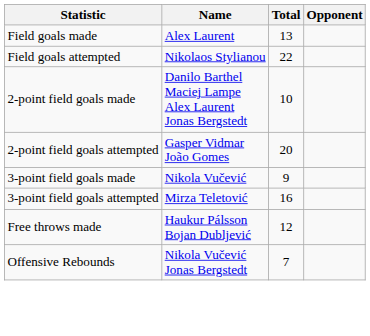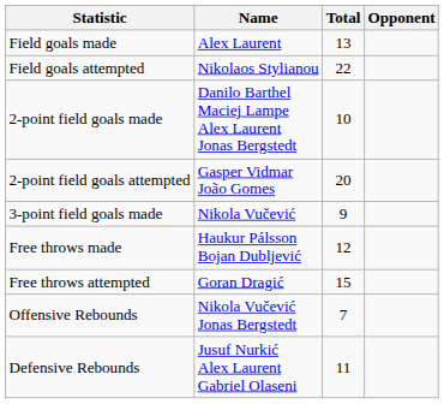 <table class=wikitable>
 <tr>
 <th>Statistic</th>
 <th>Name</th>
 <th>Total</th>
 <th>Opponent</th>
 </tr>
 <tr>
 <td>Field goals made</td>
 <td> <a href='#'>Alex Laurent</a></td>
 <td align=center>13</td>
 <td></td>
 </tr>
 <tr>
 <td>Field goals attempted</td>
 <td> <a href='#'>Nikolaos Stylianou</a></td>
 <td align=center>22</td>
 <td></td>
 </tr>
 <tr>
 <td>2-point field goals made</td>
 <td> <a href='#'>Danilo Barthel</a> <br> <a href='#'>Maciej Lampe</a> <br> <a href='#'>Alex Laurent</a><br> <a href='#'>Jonas Bergstedt</a></td>
 <td align=center>10</td>
 <td><br><br><br></td>
 </tr>
 <tr>
 <td>2-point field goals attempted</td>
 <td> <a href='#'>Gasper Vidmar</a><br> <a href='#'>João Gomes</a></td>
 <td align=center>20</td>
 <td><br></td>
 </tr>
 <tr>
 <td>3-point field goals made</td>
 <td> <a href='#'>Nikola Vučević</a></td>
 <td align=center>9</td>
 <td></td>
 </tr>
 <tr>
-<td>3-point field goals attempted</td>
-<td> <a href='#'>Mirza Teletović</a></td>
-<td align=center>16</td>
-<td></td>
-</tr>
-<tr>
 <td>Free throws made</td>
 <td> <a href='#'>Haukur Pálsson</a><br> <a href='#'>Bojan Dubljević</a></td>
 <td align=center>12</td>
 <td><br></td>
+</tr>
+<tr>
+<td>Free throws attempted</td>
+<td> <a href='#'>Goran Dragić</a></td>
+<td align=center>15</td>
+<td></td>
 </tr>
 <tr>
 <td>Offensive Rebounds</td>
 <td> <a href='#'>Nikola Vučević</a><br> <a href='#'>Jonas Bergstedt</a></td>
 <td align=center>7</td>
 <td><br></td>
 </tr>
+<tr>
+<td>Defensive Rebounds</td>
+<td> <a href='#'>Jusuf Nurkić</a><br> <a href='#'>Alex Laurent</a> <br> <a href='#'>Gabriel Olaseni</a></td>
+<td align=center>11</td>
+<td><br><br></td>
+</tr>
 </table>
